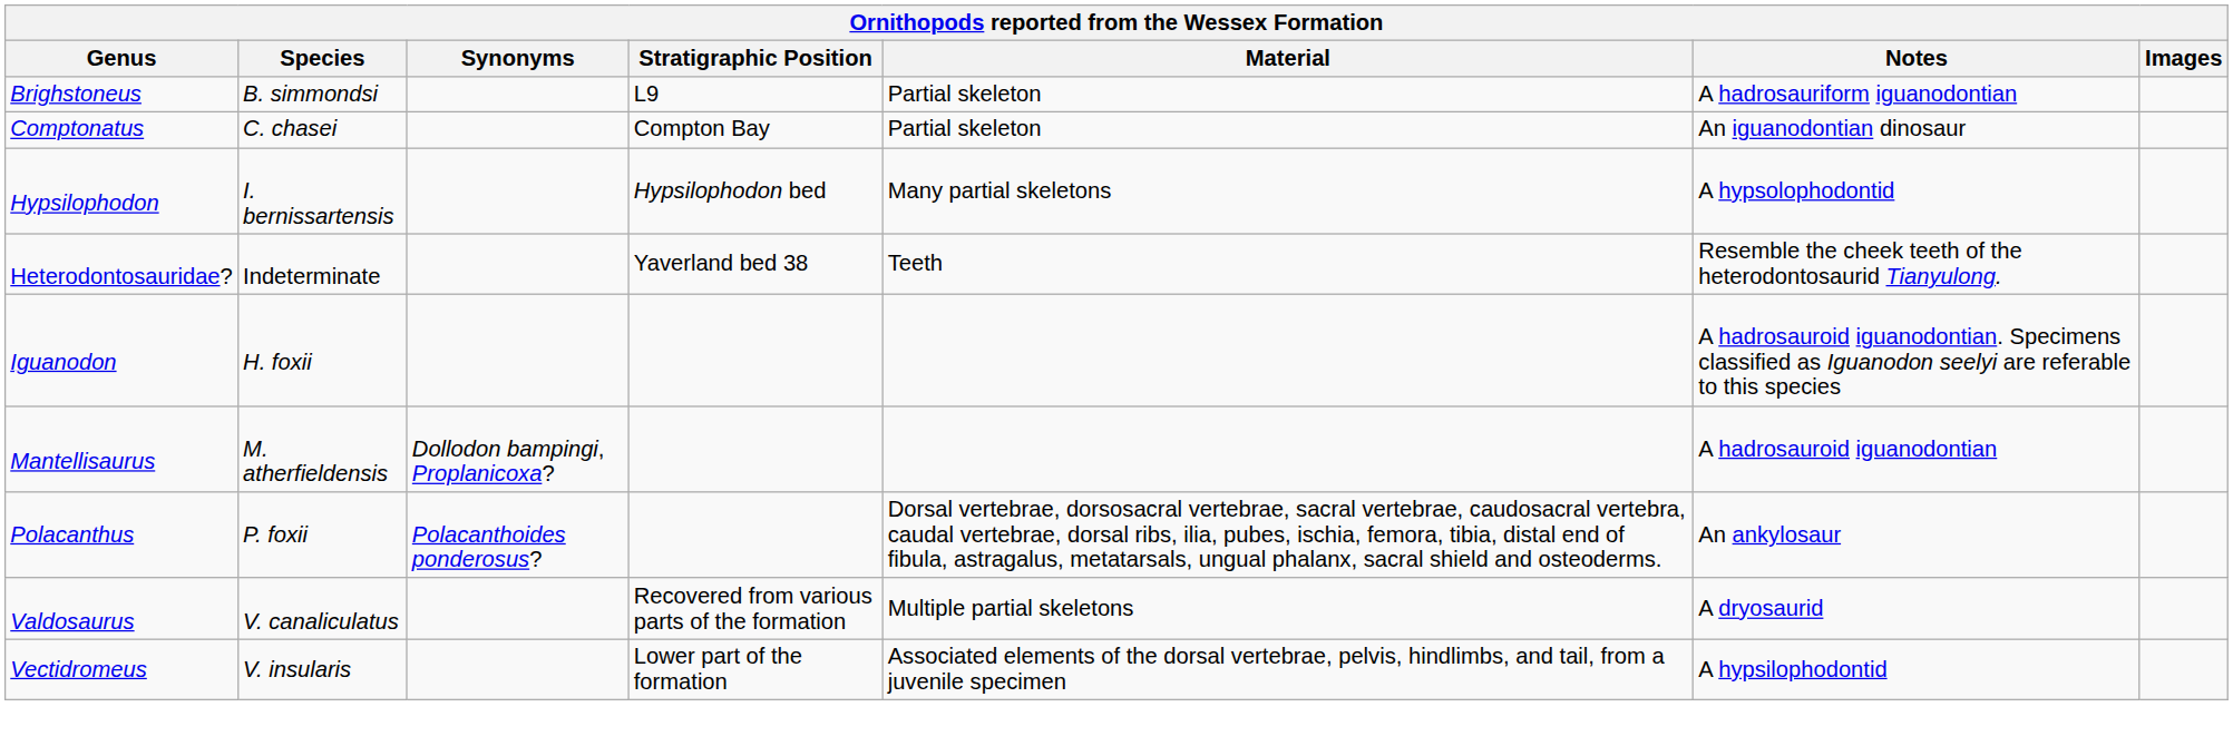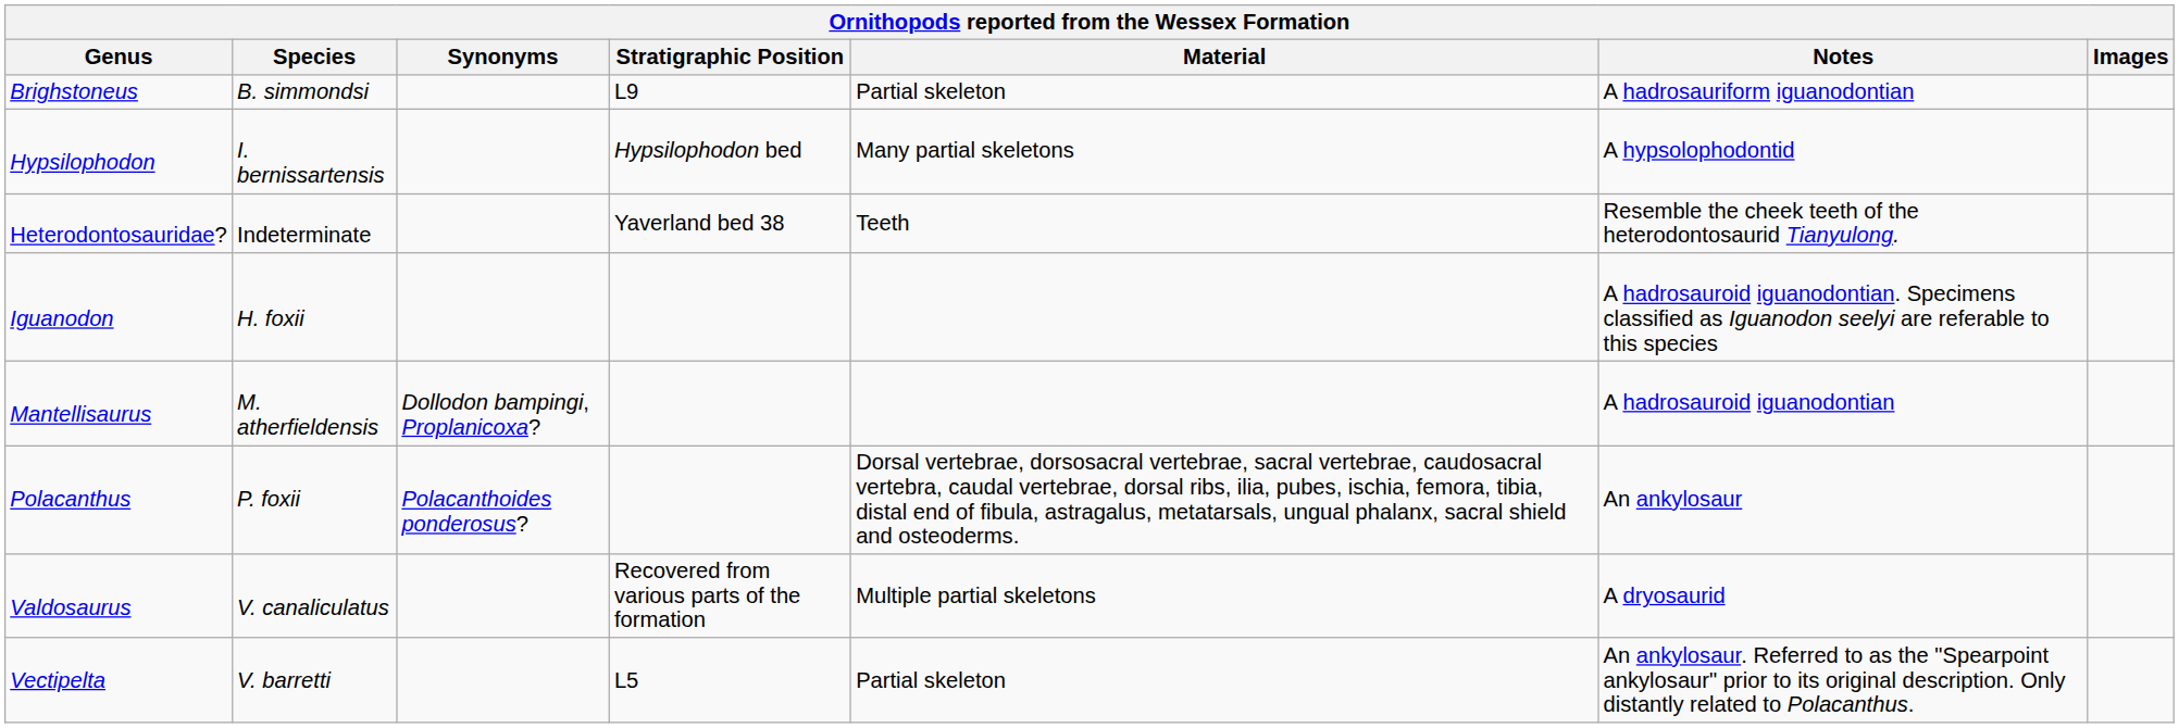 <table class="wikitable"  style="margin:auto; width:100%;">
 <tr>
 <th colspan="7" style="text-align:center;"><strong><a href='#'>Ornithopods</a> reported from the Wessex Formation</strong></th>
 </tr>
 <tr>
 <th>Genus</th>
 <th>Species</th>
 <th>Synonyms</th>
 <th>Stratigraphic Position</th>
 <th>Material</th>
 <th>Notes</th>
 <th>Images</th>
 </tr>
 <tr>
 <td><em><a href='#'>Brighstoneus</a></em></td>
 <td><em>B. simmondsi</em></td>
 <td></td>
 <td>L9</td>
 <td>Partial skeleton</td>
 <td>A <a href='#'>hadrosauriform</a> <a href='#'>iguanodontian</a></td>
-<td></td>
-</tr>
-<tr>
-<td><em><a href='#'>Comptonatus</a></em></td>
-<td><em>C. chasei</em></td>
-<td></td>
-<td>Compton Bay</td>
-<td>Partial skeleton</td>
-<td>An <a href='#'>iguanodontian</a> dinosaur</td>
 <td></td>
 </tr>
 <tr>
 <td><br><em><a href='#'>Hypsilophodon</a></em></td>
 <td><br><em>I. bernissartensis</em></td>
 <td></td>
 <td><em>Hypsilophodon</em> bed</td>
 <td>Many partial skeletons</td>
 <td>A <a href='#'>hypsolophodontid</a></td>
 <td></td>
 </tr>
 <tr>
 <td><br><a href='#'>Heterodontosauridae</a>?</td>
 <td><br>Indeterminate</td>
 <td></td>
 <td>Yaverland bed 38</td>
 <td>Teeth</td>
 <td>Resemble the cheek teeth of the heterodontosaurid <em><a href='#'>Tianyulong</a>.</em></td>
 <td></td>
 </tr>
 <tr>
 <td><br><em><a href='#'>Iguanodon</a></em></td>
 <td><br><em>H. foxii</em></td>
 <td></td>
 <td></td>
 <td></td>
 <td><br>A <a href='#'>hadrosauroid</a> <a href='#'>iguanodontian</a>. Specimens classified as <em>Iguanodon seelyi</em> are referable to this species</td>
 <td></td>
 </tr>
 <tr>
 <td><br><em><a href='#'>Mantellisaurus</a></em></td>
 <td><br><em>M. atherfieldensis</em></td>
 <td><br><em>Dollodon bampingi</em>, <em><a href='#'>Proplanicoxa</a></em>?</td>
 <td></td>
 <td></td>
 <td>A <a href='#'>hadrosauroid</a> <a href='#'>iguanodontian</a></td>
 <td></td>
 </tr>
 <tr>
 <td><em><a href='#'>Polacanthus</a></em></td>
 <td><em>P. foxii</em></td>
 <td><br><em><a href='#'>Polacanthoides ponderosus</a></em>?</td>
 <td></td>
 <td>Dorsal vertebrae, dorsosacral vertebrae, sacral vertebrae, caudosacral vertebra, caudal vertebrae, dorsal ribs, ilia, pubes, ischia, femora, tibia, distal end of fibula, astragalus, metatarsals, ungual phalanx, sacral shield and osteoderms.</td>
 <td>An <a href='#'>ankylosaur</a></td>
 <td><br></td>
 </tr>
 <tr>
 <td><br><em><a href='#'>Valdosaurus</a></em></td>
 <td><br><em>V. canaliculatus</em></td>
 <td></td>
 <td>Recovered from various parts of the formation</td>
 <td>Multiple partial skeletons</td>
 <td>A <a href='#'>dryosaurid</a></td>
 <td><br></td>
 </tr>
 <tr>
-<td><em><a href='#'>Vectidromeus</a></em></td>
-<td><em>V. insularis</em></td>
+<td><em><a href='#'>Vectipelta</a></em></td>
+<td><em>V. barretti</em></td>
 <td></td>
-<td>Lower part of the formation</td>
-<td>Associated elements of the dorsal vertebrae, pelvis, hindlimbs, and tail, from a juvenile specimen</td>
-<td>A <a href='#'>hypsilophodontid</a></td>
-<td></td>
+<td>L5</td>
+<td>Partial skeleton</td>
+<td>An <a href='#'>ankylosaur</a>. Referred to as the "Spearpoint ankylosaur" prior to its original description. Only distantly related to <em>Polacanthus</em>.</td>
+<td><br></td>
 </tr>
 </table>
